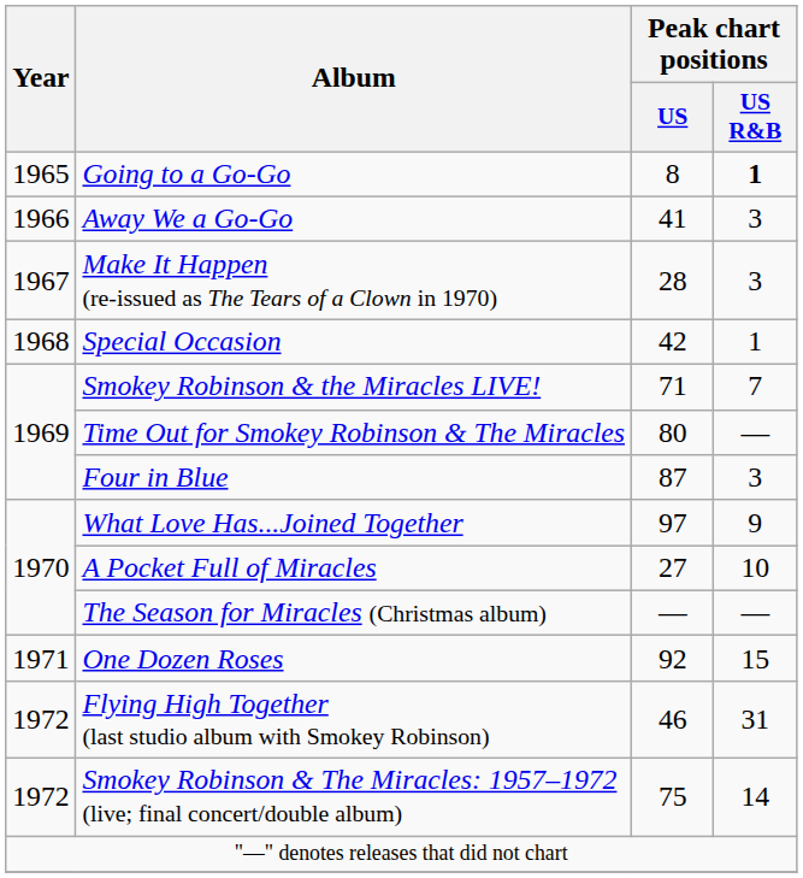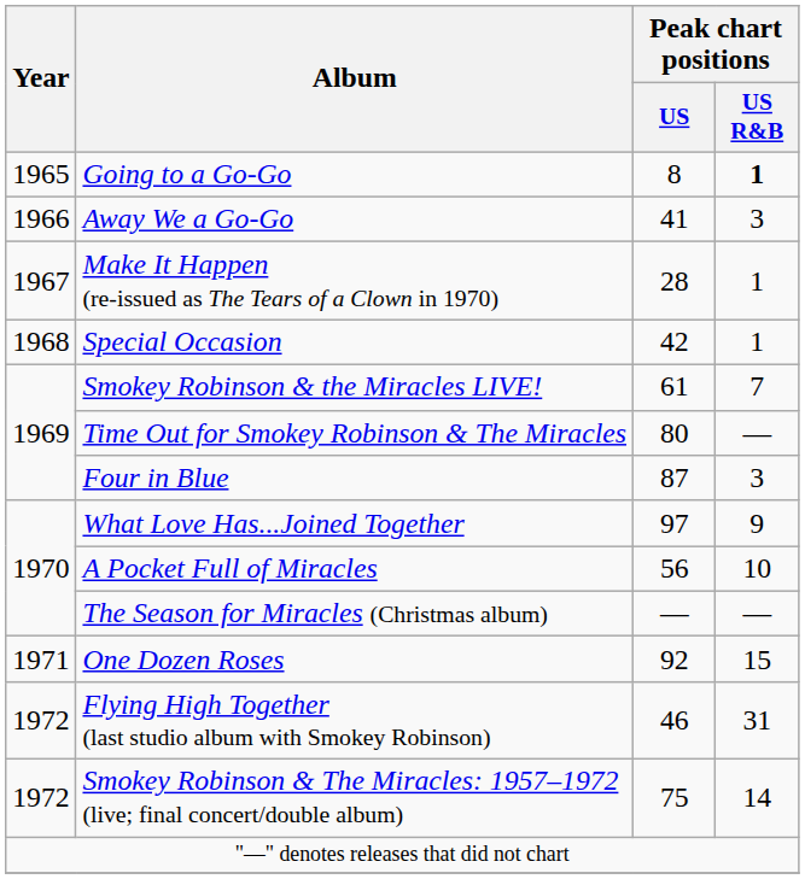 <table class="wikitable">
 <tr>
 <th rowspan="2">Year</th>
 <th rowspan="2">Album</th>
 <th colspan="2">Peak chart positions</th>
 </tr>
 <tr style="font-size:smaller;">
 <th width="40"><a href='#'>US</a><br></th>
 <th width="40"><a href='#'>US R&B</a><br></th>
 </tr>
 <tr>
 <td>1965</td>
 <td><em><a href='#'>Going to a Go-Go</a></em></td>
 <td align="center">8</td>
 <td align="center"><strong>1</strong></td>
 </tr>
 <tr>
 <td>1966</td>
 <td><em><a href='#'>Away We a Go-Go</a></em></td>
 <td align="center">41</td>
 <td align="center">3</td>
 </tr>
 <tr>
 <td>1967</td>
 <td><em><a href='#'>Make It Happen</a></em> <br><small>(re-issued as <em>The Tears of a Clown</em> in 1970)</small></td>
 <td align="center">28</td>
-<td align="center">3</td>
+<td align="center">1</td>
 </tr>
 <tr>
 <td>1968</td>
 <td><em><a href='#'>Special Occasion</a></em></td>
 <td align="center">42</td>
 <td align="center">1</td>
 </tr>
 <tr>
 <td rowspan="3">1969</td>
 <td><em><a href='#'>Smokey Robinson & the Miracles LIVE!</a></em></td>
-<td align="center">71</td>
+<td align="center">61</td>
 <td align="center">7</td>
 </tr>
 <tr>
 <td><em><a href='#'>Time Out for Smokey Robinson & The Miracles</a></em></td>
 <td align="center">80</td>
 <td align="center">—</td>
 </tr>
 <tr>
 <td><em><a href='#'>Four in Blue</a></em></td>
 <td align="center">87</td>
 <td align="center">3</td>
 </tr>
 <tr>
 <td rowspan="3">1970</td>
 <td><em><a href='#'>What Love Has...Joined Together</a></em></td>
 <td align="center">97</td>
 <td align="center">9</td>
 </tr>
 <tr>
 <td><em><a href='#'>A Pocket Full of Miracles</a></em></td>
-<td align="center">27</td>
+<td align="center">56</td>
 <td align="center">10</td>
 </tr>
 <tr>
 <td><em><a href='#'>The Season for Miracles</a></em> <small>(Christmas album)</small></td>
 <td align="center">—</td>
 <td align="center">—</td>
 </tr>
 <tr>
 <td>1971</td>
 <td><em><a href='#'>One Dozen Roses</a></em></td>
 <td align="center">92</td>
 <td align="center">15</td>
 </tr>
 <tr>
 <td>1972</td>
 <td><em><a href='#'>Flying High Together</a></em> <br><small>(last studio album with Smokey Robinson)</small></td>
 <td align="center">46</td>
 <td align="center">31</td>
 </tr>
 <tr>
 <td>1972</td>
 <td><em><a href='#'>Smokey Robinson & The Miracles: 1957–1972</a></em> <br><small>(live; final concert/double album)</small></td>
 <td align="center">75</td>
 <td align="center">14</td>
 </tr>
 <tr>
 <td align="center" colspan="4" style="font-size:9pt">"—" denotes releases that did not chart</td>
 </tr>
 <tr>
 </tr>
 </table>
